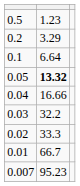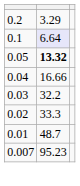 <table class="wikitable">
 <tr>
 <th></th>
 <th></th>
 <th></th>
-</tr>
-<tr>
-<td>0.5</td>
-<td>1.23</td>
-<td></td>
 </tr>
 <tr>
 <td>0.2</td>
 <td>3.29</td>
 <td></td>
 </tr>
 <tr>
 <td>0.1</td>
-<td>6.64</td>
+<td style="background: lavender;">6.64</td>
 <td></td>
 </tr>
 <tr>
 <td>0.05</td>
 <td><strong>13.32</strong></td>
 <td></td>
 </tr>
 <tr>
 <td>0.04</td>
 <td>16.66</td>
 <td></td>
 </tr>
 <tr>
 <td>0.03</td>
 <td>32.2</td>
 <td></td>
 </tr>
 <tr>
 <td>0.02</td>
 <td>33.3</td>
 <td></td>
 </tr>
 <tr>
 <td>0.01</td>
-<td>66.7</td>
+<td>48.7</td>
 <td></td>
 </tr>
 <tr>
 <td>0.007</td>
 <td>95.23</td>
 <td></td>
 </tr>
 </table>
